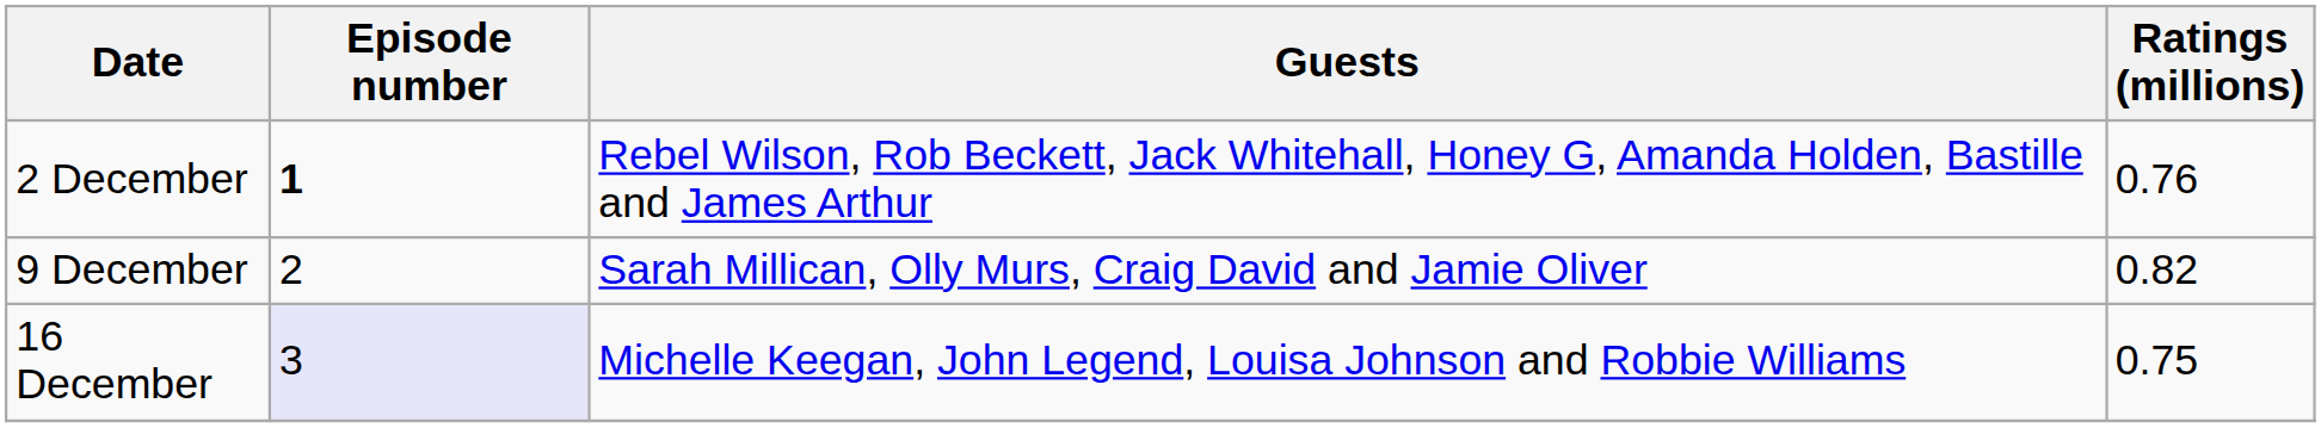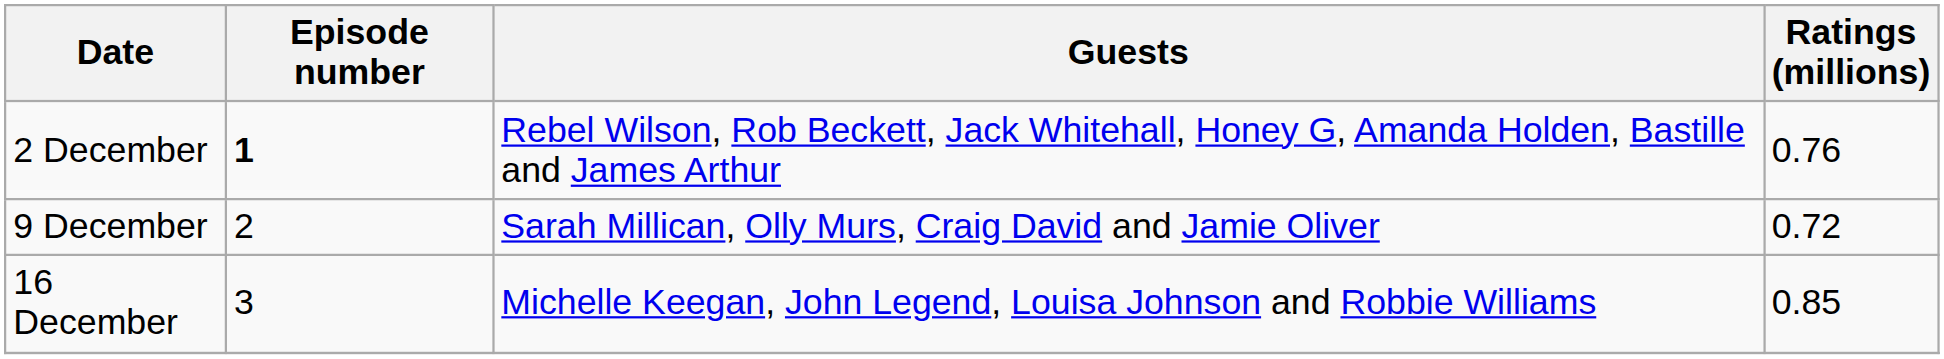 <table class="wikitable">
 <tr>
 <th>Date</th>
 <th>Episode number</th>
 <th>Guests</th>
 <th>Ratings<br>(millions)</th>
 </tr>
 <tr>
 <td>2 December</td>
 <td><strong>1</strong></td>
 <td><a href='#'>Rebel Wilson</a>, <a href='#'>Rob Beckett</a>, <a href='#'>Jack Whitehall</a>, <a href='#'>Honey G</a>, <a href='#'>Amanda Holden</a>, <a href='#'>Bastille</a> and <a href='#'>James Arthur</a></td>
 <td>0.76</td>
 </tr>
 <tr>
 <td>9 December</td>
 <td>2</td>
 <td><a href='#'>Sarah Millican</a>, <a href='#'>Olly Murs</a>, <a href='#'>Craig David</a> and <a href='#'>Jamie Oliver</a></td>
-<td>0.82</td>
+<td>0.72</td>
 </tr>
 <tr>
 <td>16 December</td>
-<td style="background: lavender;">3</td>
+<td>3</td>
 <td><a href='#'>Michelle Keegan</a>, <a href='#'>John Legend</a>, <a href='#'>Louisa Johnson</a> and <a href='#'>Robbie Williams</a></td>
-<td>0.75</td>
+<td>0.85</td>
 </tr>
 <tr>
 </tr>
 </table>
